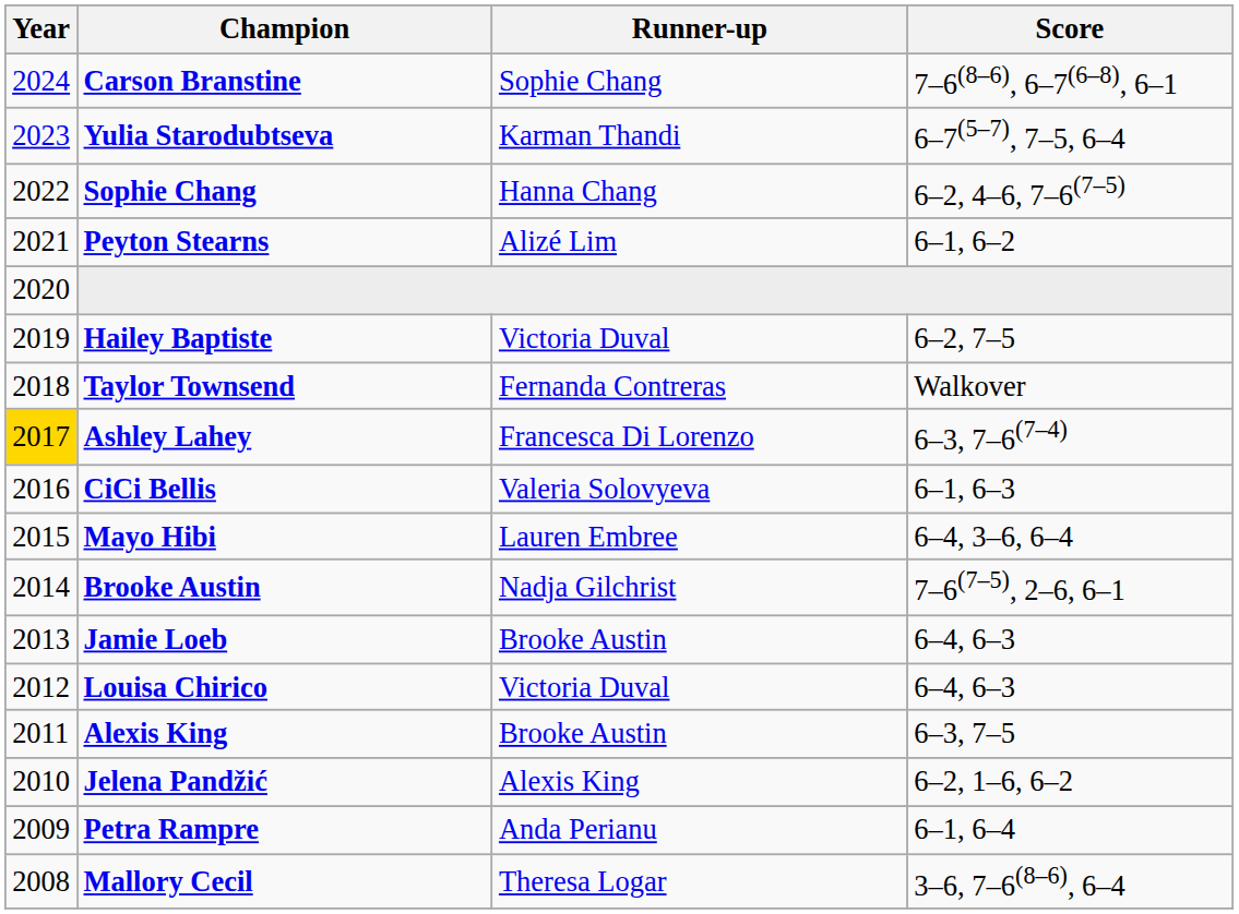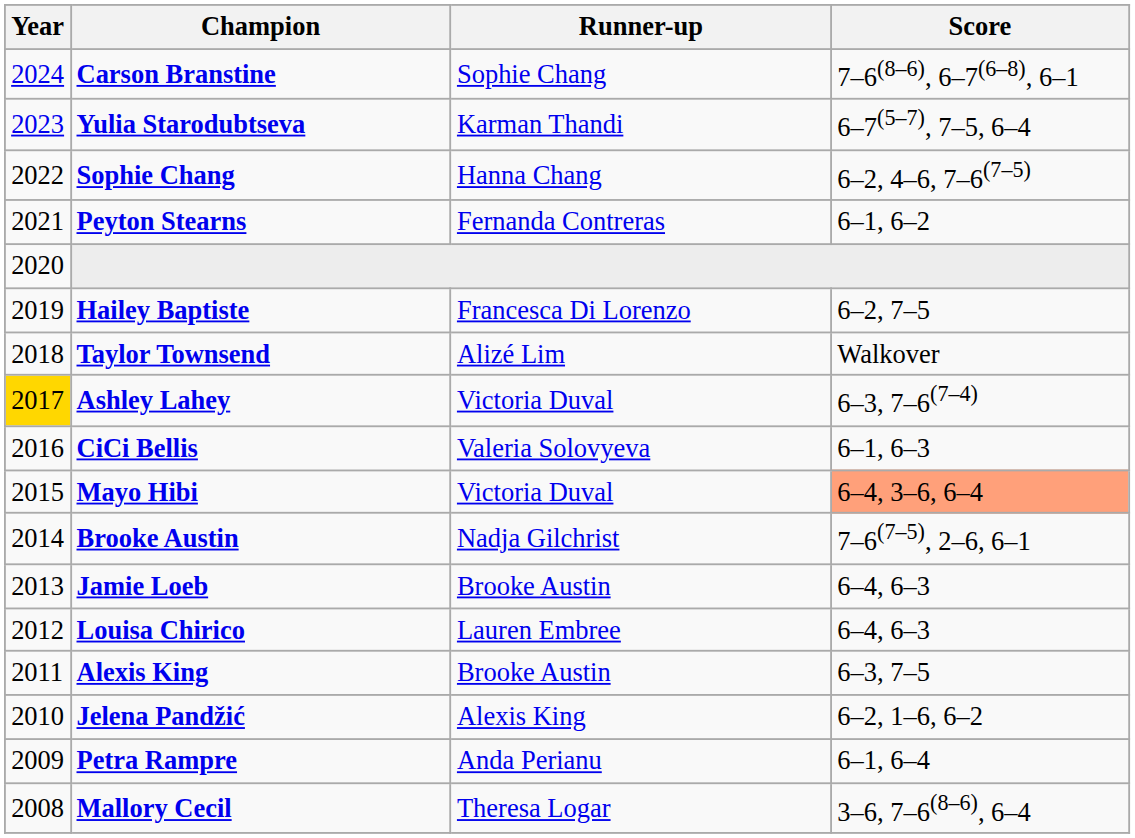 <table class="wikitable" style="font-size:90%">
 <tr>
 <th>Year</th>
 <th width="200">Champion</th>
 <th width="200">Runner-up</th>
 <th width="155">Score</th>
 </tr>
 <tr>
 <td><a href='#'>2024</a></td>
 <td><strong> <a href='#'>Carson Branstine</a></strong></td>
 <td> <a href='#'>Sophie Chang</a></td>
 <td>7–6<sup>(8–6)</sup>, 6–7<sup>(6–8)</sup>, 6–1</td>
 </tr>
 <tr>
 <td><a href='#'>2023</a></td>
 <td> <strong><a href='#'>Yulia Starodubtseva</a></strong></td>
 <td> <a href='#'>Karman Thandi</a></td>
 <td>6–7<sup>(5–7)</sup>, 7–5, 6–4</td>
 </tr>
 <tr>
 <td>2022</td>
 <td> <strong><a href='#'>Sophie Chang</a></strong></td>
 <td> <a href='#'>Hanna Chang</a></td>
 <td>6–2, 4–6, 7–6<sup>(7–5)</sup></td>
 </tr>
 <tr>
 <td>2021</td>
 <td> <strong><a href='#'>Peyton Stearns</a></strong></td>
-<td> <a href='#'>Alizé Lim</a></td>
+<td> <a href='#'>Fernanda Contreras</a></td>
 <td>6–1, 6–2</td>
 </tr>
 <tr>
 <td>2020</td>
 <td colspan=3 bgcolor="#ededed"></td>
 </tr>
 <tr>
 <td>2019</td>
 <td> <strong><a href='#'>Hailey Baptiste</a></strong></td>
-<td> <a href='#'>Victoria Duval</a></td>
+<td> <a href='#'>Francesca Di Lorenzo</a></td>
 <td>6–2, 7–5</td>
 </tr>
 <tr>
 <td>2018</td>
 <td> <strong><a href='#'>Taylor Townsend</a></strong></td>
-<td> <a href='#'>Fernanda Contreras</a></td>
+<td> <a href='#'>Alizé Lim</a></td>
 <td>Walkover</td>
 </tr>
 <tr>
 <td style="background: gold;">2017</td>
 <td> <strong><a href='#'>Ashley Lahey</a></strong></td>
-<td> <a href='#'>Francesca Di Lorenzo</a></td>
+<td> <a href='#'>Victoria Duval</a></td>
 <td>6–3, 7–6<sup>(7–4)</sup></td>
 </tr>
 <tr>
 <td>2016</td>
 <td> <strong><a href='#'>CiCi Bellis</a></strong></td>
 <td> <a href='#'>Valeria Solovyeva</a></td>
 <td>6–1, 6–3</td>
 </tr>
 <tr>
 <td>2015</td>
 <td> <strong><a href='#'>Mayo Hibi</a></strong></td>
-<td> <a href='#'>Lauren Embree</a></td>
-<td>6–4, 3–6, 6–4</td>
+<td> <a href='#'>Victoria Duval</a></td>
+<td style="background: lightsalmon;">6–4, 3–6, 6–4</td>
 </tr>
 <tr>
 <td>2014</td>
 <td> <strong><a href='#'>Brooke Austin</a></strong></td>
 <td> <a href='#'>Nadja Gilchrist</a></td>
 <td>7–6<sup>(7–5)</sup>, 2–6, 6–1</td>
 </tr>
 <tr>
 <td>2013</td>
 <td> <strong><a href='#'>Jamie Loeb</a></strong></td>
 <td> <a href='#'>Brooke Austin</a></td>
 <td>6–4, 6–3</td>
 </tr>
 <tr>
 <td>2012</td>
 <td> <strong><a href='#'>Louisa Chirico</a></strong></td>
-<td> <a href='#'>Victoria Duval</a></td>
+<td> <a href='#'>Lauren Embree</a></td>
 <td>6–4, 6–3</td>
 </tr>
 <tr>
 <td>2011</td>
 <td> <strong><a href='#'>Alexis King</a></strong></td>
 <td> <a href='#'>Brooke Austin</a></td>
 <td>6–3, 7–5</td>
 </tr>
 <tr>
 <td>2010</td>
 <td> <strong><a href='#'>Jelena Pandžić</a></strong></td>
 <td> <a href='#'>Alexis King</a></td>
 <td>6–2, 1–6, 6–2</td>
 </tr>
 <tr>
 <td>2009</td>
 <td> <strong><a href='#'>Petra Rampre</a></strong></td>
 <td> <a href='#'>Anda Perianu</a></td>
 <td>6–1, 6–4</td>
 </tr>
 <tr>
 <td>2008</td>
 <td> <strong><a href='#'>Mallory Cecil</a></strong></td>
 <td> <a href='#'>Theresa Logar</a></td>
 <td>3–6, 7–6<sup>(8–6)</sup>, 6–4</td>
 </tr>
 </table>
